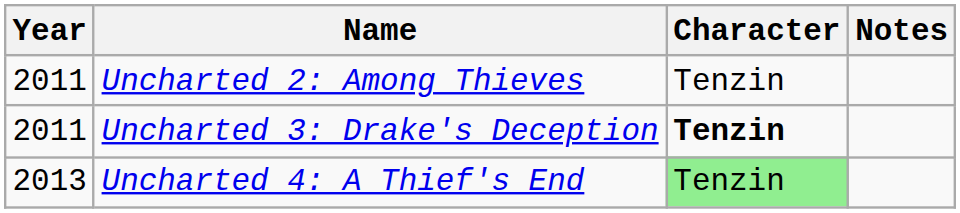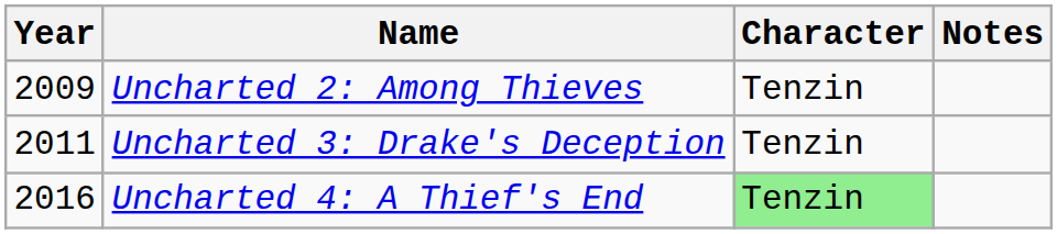 <table class="wikitable">
 <tr>
 <th>Year</th>
 <th>Name</th>
 <th>Character</th>
 <th>Notes</th>
 </tr>
 <tr>
-<td>2011</td>
+<td>2009</td>
 <td><em><a href='#'>Uncharted 2: Among Thieves</a></em></td>
 <td>Tenzin</td>
 <td></td>
 </tr>
 <tr>
 <td>2011</td>
 <td><em><a href='#'>Uncharted 3: Drake's Deception</a></em></td>
-<td><strong>Tenzin</strong></td>
+<td>Tenzin</td>
 <td></td>
 </tr>
 <tr>
-<td>2013</td>
+<td>2016</td>
 <td><em><a href='#'>Uncharted 4: A Thief's End</a></em></td>
 <td style="background: lightgreen;">Tenzin</td>
 <td></td>
 </tr>
 </table>
